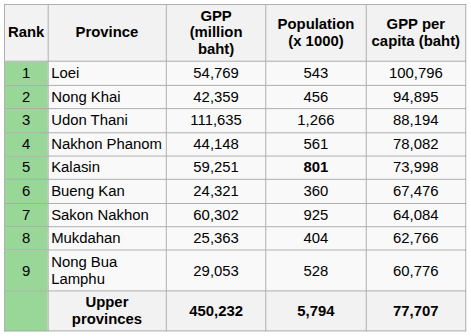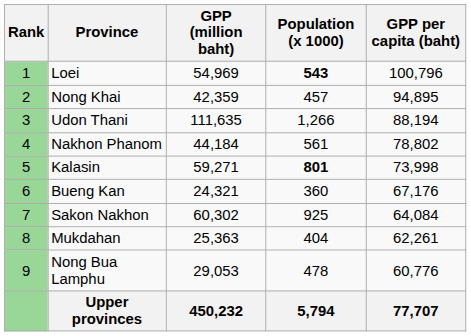 <table class="wikitable sortable">
 <tr>
 <th style="width:10px;" class=unsortable>Rank</th>
 <th style="width:120px;">Province</th>
 <th style="width:100px;">GPP<br>(million baht)</th>
 <th style="width:100px;">Population<br>(x 1000)</th>
 <th style="width:100px;">GPP per capita (baht)</th>
 </tr>
 <tr>
 <td style="background:#98d798;text-align:center;">1</td>
 <td>Loei</td>
-<td style="text-align:center;">54,769</td>
-<td style="text-align:center;">543</td>
+<td style="text-align:center;">54,969</td>
+<td style="text-align:center;"><strong>543</strong></td>
 <td style="text-align:center;">100,796</td>
 </tr>
 <tr>
 <td style="background:#98d798;text-align:center;">2</td>
 <td>Nong Khai</td>
 <td style="text-align:center;">42,359</td>
-<td style="text-align:center;">456</td>
+<td style="text-align:center;">457</td>
 <td style="text-align:center;">94,895</td>
 </tr>
 <tr>
 <td style="background:#98d798;text-align:center;">3</td>
 <td>Udon Thani</td>
 <td style="text-align:center;">111,635</td>
 <td style="text-align:center;">1,266</td>
 <td style="text-align:center;">88,194</td>
 </tr>
 <tr>
 <td style="background:#98d798;text-align:center;">4</td>
 <td>Nakhon Phanom</td>
-<td style="text-align:center;">44,148</td>
+<td style="text-align:center;">44,184</td>
 <td style="text-align:center;">561</td>
-<td style="text-align:center;">78,082</td>
+<td style="text-align:center;">78,802</td>
 </tr>
 <tr>
 <td style="background:#98d798;text-align:center;">5</td>
 <td>Kalasin</td>
-<td style="text-align:center;">59,251</td>
+<td style="text-align:center;">59,271</td>
 <td style="text-align:center;"><strong>801</strong></td>
 <td style="text-align:center;">73,998</td>
 </tr>
 <tr>
 <td style="background:#98d798;text-align:center;">6</td>
 <td>Bueng Kan</td>
 <td style="text-align:center;">24,321</td>
 <td style="text-align:center;">360</td>
-<td style="text-align:center;">67,476</td>
+<td style="text-align:center;">67,176</td>
 </tr>
 <tr>
 <td style="background:#98d798;text-align:center;">7</td>
 <td>Sakon Nakhon</td>
 <td style="text-align:center;">60,302</td>
 <td style="text-align:center;">925</td>
 <td style="text-align:center;">64,084</td>
 </tr>
 <tr>
 <td style="background:#98d798;text-align:center;">8</td>
 <td>Mukdahan</td>
 <td style="text-align:center;">25,363</td>
 <td style="text-align:center;">404</td>
-<td style="text-align:center;">62,766</td>
+<td style="text-align:center;">62,261</td>
 </tr>
 <tr>
 <td style="background:#98d798;text-align:center;">9</td>
 <td>Nong Bua Lamphu</td>
 <td style="text-align:center;">29,053</td>
-<td style="text-align:center;">528</td>
+<td style="text-align:center;">478</td>
 <td style="text-align:center;">60,776</td>
 </tr>
 <tr>
 <th style="background:#98d798;"> </th>
 <th>Upper provinces</th>
 <th>450,232</th>
 <th>5,794</th>
 <th>77,707</th>
 </tr>
 </table>
